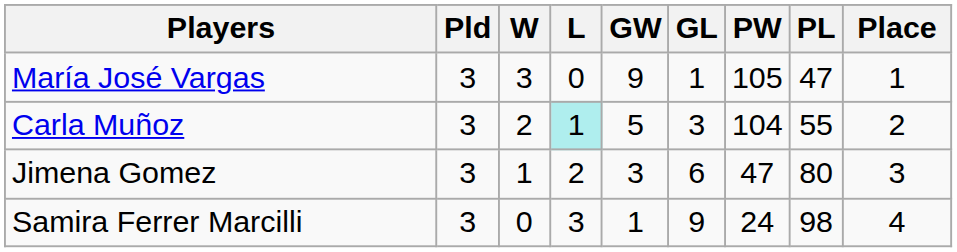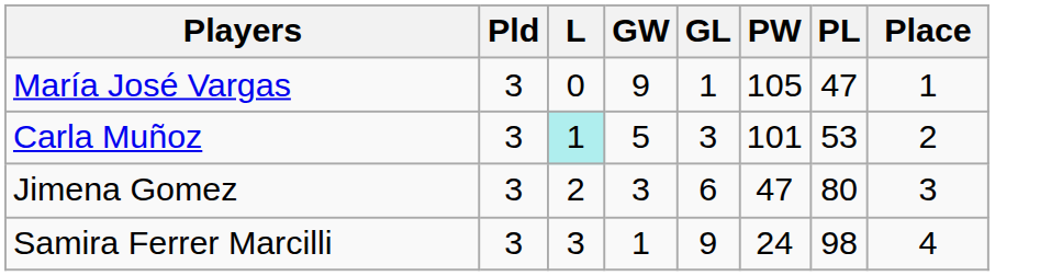 <table class=wikitable style="text-align:center">
 <tr>
 <th width=220>Players</th>
 <th width=20>Pld</th>
-<th width=20>W</th>
 <th width=20>L</th>
 <th width=20>GW</th>
 <th width=20>GL</th>
 <th width=20>PW</th>
 <th width=20>PL</th>
 <th width=50>Place</th>
 </tr>
 <tr>
 <td align=left> <a href='#'>María José Vargas</a></td>
-<td>3</td>
 <td>3</td>
 <td>0</td>
 <td>9</td>
 <td>1</td>
 <td>105</td>
 <td>47</td>
 <td>1</td>
 </tr>
 <tr>
 <td align=left> <a href='#'>Carla Muñoz</a></td>
 <td>3</td>
-<td>2</td>
 <td style="background: paleturquoise;">1</td>
 <td>5</td>
 <td>3</td>
-<td>104</td>
-<td>55</td>
+<td>101</td>
+<td>53</td>
 <td>2</td>
 </tr>
 <tr>
 <td align=left> Jimena Gomez</td>
 <td>3</td>
-<td>1</td>
 <td>2</td>
 <td>3</td>
 <td>6</td>
 <td>47</td>
 <td>80</td>
 <td>3</td>
 </tr>
 <tr>
 <td align=left> Samira Ferrer Marcilli</td>
 <td>3</td>
-<td>0</td>
 <td>3</td>
 <td>1</td>
 <td>9</td>
 <td>24</td>
 <td>98</td>
 <td>4</td>
 </tr>
 </table>
